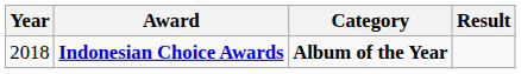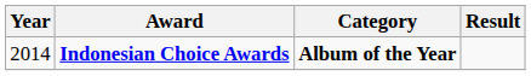 <table class="wikitable">
 <tr>
 <th>Year</th>
 <th>Award</th>
 <th>Category</th>
 <th>Result</th>
 </tr>
 <tr>
-<td>2018</td>
+<td>2014</td>
 <td><strong><a href='#'>Indonesian Choice Awards</a></strong></td>
 <td><strong>Album of the Year</strong></td>
 <td></td>
 </tr>
 <tr>
 </tr>
 </table>
